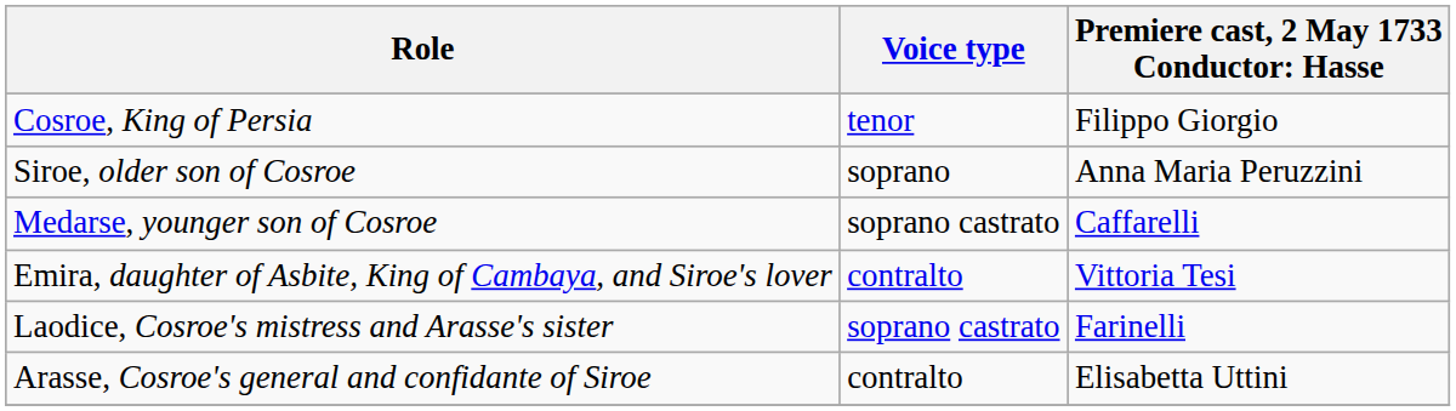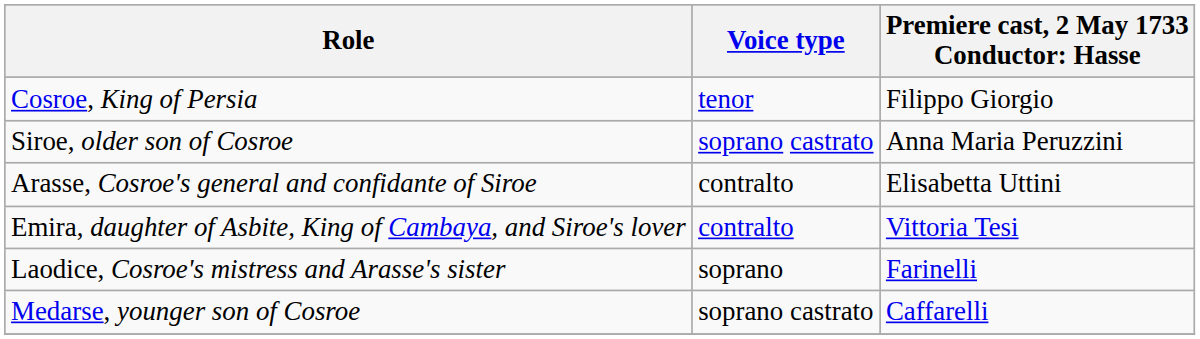 <table class="wikitable">
 <tr>
 <th>Role</th>
 <th><a href='#'>Voice type</a></th>
 <th>Premiere cast, 2 May 1733<br>Conductor: Hasse</th>
 </tr>
 <tr>
 <td><a href='#'>Cosroe</a>, <em>King of Persia</em></td>
 <td><a href='#'>tenor</a></td>
 <td>Filippo Giorgio</td>
 </tr>
 <tr>
 <td>Siroe, <em>older son of Cosroe</em></td>
-<td>soprano</td>
+<td><a href='#'>soprano</a> <a href='#'>castrato</a></td>
 <td>Anna Maria Peruzzini</td>
 </tr>
 <tr>
-<td><a href='#'>Medarse</a>, <em>younger son of Cosroe</em></td>
-<td>soprano castrato</td>
-<td><a href='#'>Caffarelli</a></td>
+<td>Arasse, <em>Cosroe's general and confidante of Siroe</em></td>
+<td>contralto</td>
+<td>Elisabetta Uttini</td>
 </tr>
 <tr>
 <td>Emira, <em>daughter of Asbite, King of <a href='#'>Cambaya</a>, and Siroe's lover</em></td>
 <td><a href='#'>contralto</a></td>
 <td><a href='#'>Vittoria Tesi</a></td>
 </tr>
 <tr>
 <td>Laodice, <em>Cosroe's mistress and Arasse's sister</em></td>
-<td><a href='#'>soprano</a> <a href='#'>castrato</a></td>
+<td>soprano</td>
 <td><a href='#'>Farinelli</a></td>
 </tr>
 <tr>
-<td>Arasse, <em>Cosroe's general and confidante of Siroe</em></td>
-<td>contralto</td>
-<td>Elisabetta Uttini</td>
+<td><a href='#'>Medarse</a>, <em>younger son of Cosroe</em></td>
+<td>soprano castrato</td>
+<td><a href='#'>Caffarelli</a></td>
 </tr>
 <tr>
 </tr>
 </table>
